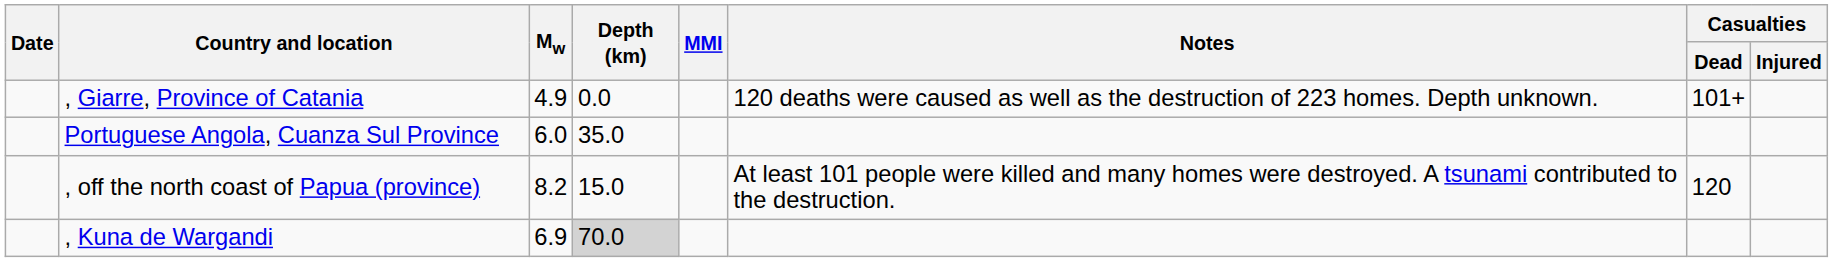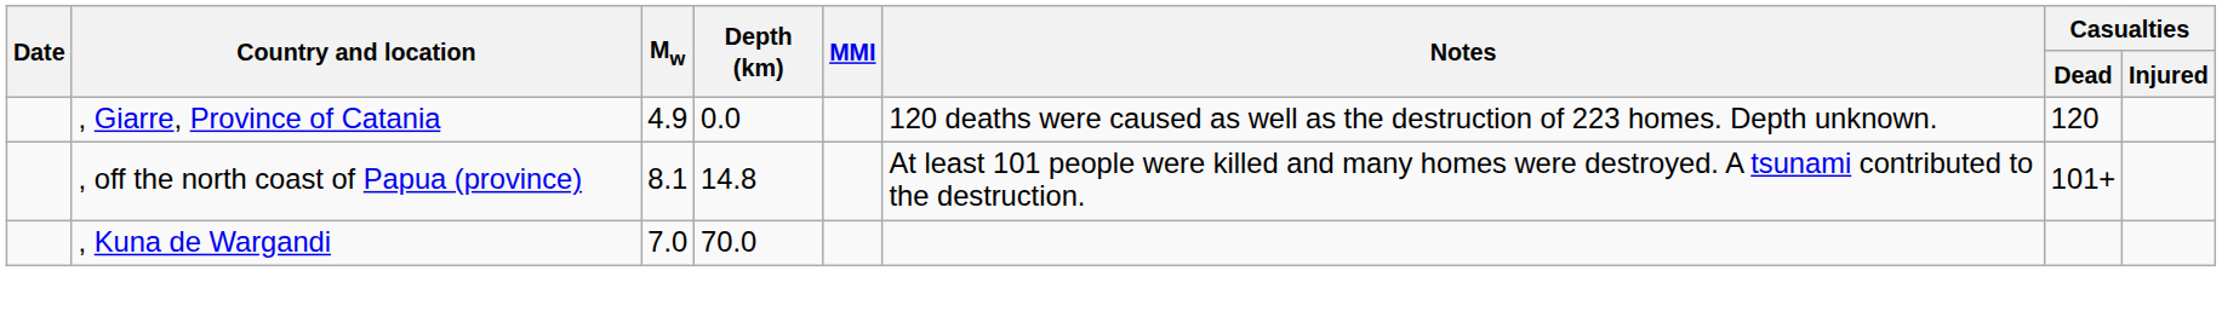 <table class="wikitable sortable sort-under" style="border:1px black; margin-left:1em;">
 <tr>
 <th rowspan="2"><small>Date</small></th>
 <th rowspan="2" style="width: 310px"><small>Country and location</small></th>
 <th rowspan="2"><small>M<sub>w</sub></small></th>
 <th rowspan="2"><small>Depth (km)</small></th>
 <th rowspan="2"><small><a href='#'>MMI</a></small></th>
 <th rowspan="2" class="unsortable"><small>Notes</small></th>
 <th colspan="2"><small>Casualties</small></th>
 </tr>
 <tr>
 <th><small>Dead</small></th>
 <th><small>Injured</small></th>
 </tr>
 <tr>
 <td></td>
 <td>, <a href='#'>Giarre</a>, <a href='#'>Province of Catania</a></td>
 <td>4.9</td>
 <td>0.0</td>
 <td></td>
 <td>120 deaths were caused as well as the destruction of 223 homes. Depth unknown.</td>
+<td>120</td>
+<td></td>
+</tr>
+<tr>
+<td></td>
+<td>, off the north coast of <a href='#'>Papua (province)</a></td>
+<td>8.1</td>
+<td>14.8</td>
+<td></td>
+<td>At least 101 people were killed and many homes were destroyed. A <a href='#'>tsunami</a> contributed to the destruction.</td>
 <td>101+</td>
 <td></td>
 </tr>
 <tr>
 <td></td>
-<td> <a href='#'>Portuguese Angola</a>, <a href='#'>Cuanza Sul Province</a></td>
-<td>6.0</td>
-<td>35.0</td>
-<td></td>
-<td></td>
-<td></td>
-<td></td>
-</tr>
-<tr>
-<td></td>
-<td>, off the north coast of <a href='#'>Papua (province)</a></td>
-<td>8.2</td>
-<td>15.0</td>
-<td></td>
-<td>At least 101 people were killed and many homes were destroyed. A <a href='#'>tsunami</a> contributed to the destruction.</td>
-<td>120</td>
-<td></td>
-</tr>
-<tr>
-<td></td>
 <td>, <a href='#'>Kuna de Wargandi</a></td>
-<td>6.9</td>
-<td style="background: lightgrey;">70.0</td>
+<td>7.0</td>
+<td>70.0</td>
 <td></td>
 <td></td>
 <td></td>
 <td></td>
 </tr>
 </table>
